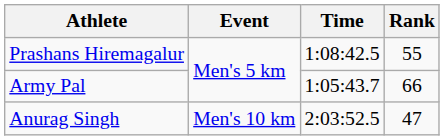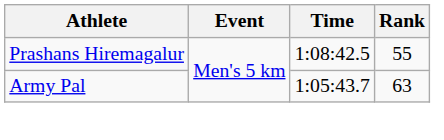 <table class="wikitable" style="text-align:center; font-size:90%;">
 <tr>
 <th>Athlete</th>
 <th>Event</th>
 <th>Time</th>
 <th>Rank</th>
 </tr>
 <tr>
 <td align=left><a href='#'>Prashans Hiremagalur</a></td>
 <td align=left rowspan=2><a href='#'>Men's 5 km</a></td>
 <td>1:08:42.5</td>
 <td>55</td>
 </tr>
 <tr>
 <td align=left><a href='#'>Army Pal</a></td>
 <td>1:05:43.7</td>
-<td>66</td>
-</tr>
-<tr>
-<td align=left><a href='#'>Anurag Singh</a></td>
-<td align=left><a href='#'>Men's 10 km</a></td>
-<td>2:03:52.5</td>
-<td>47</td>
+<td>63</td>
 </tr>
 </table>
